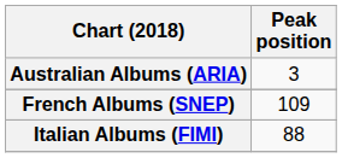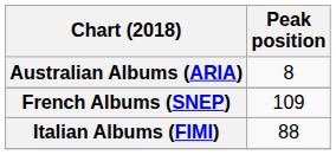 <table class="wikitable sortable plainrowheaders" style="text-align:center">
 <tr>
 <th scope="col">Chart (2018)</th>
 <th scope="col">Peak<br> position</th>
 </tr>
 <tr>
 <th scope="row">Australian Albums (<a href='#'>ARIA</a>)</th>
-<td>3</td>
+<td>8</td>
 </tr>
 <tr>
 </tr>
 <tr>
 </tr>
 <tr>
 </tr>
 <tr>
 </tr>
 <tr>
 </tr>
 <tr>
 </tr>
 <tr>
 <th scope="row">French Albums (<a href='#'>SNEP</a>)</th>
 <td>109</td>
 </tr>
 <tr>
 </tr>
 <tr>
 <th scope="row">Italian Albums (<a href='#'>FIMI</a>)</th>
 <td>88</td>
 </tr>
 <tr>
 </tr>
 <tr>
 </tr>
 <tr>
 </tr>
 <tr>
 </tr>
 <tr>
 </tr>
 <tr>
 </tr>
 <tr>
 </tr>
 <tr>
 </tr>
 <tr>
 </tr>
 </table>
